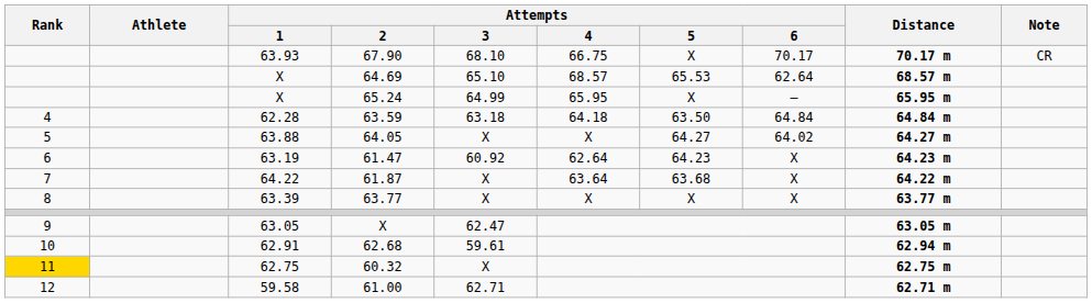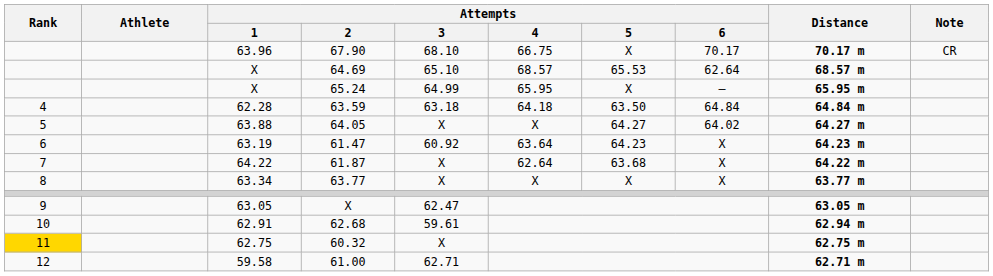 <table class="wikitable" style=" text-align:center; font-size:110%;" width="95%">
 <tr>
 <th rowspan="2">Rank</th>
 <th rowspan="2">Athlete</th>
 <th colspan="6">Attempts</th>
 <th rowspan="2">Distance</th>
 <th rowspan="2">Note</th>
 </tr>
 <tr>
 <th>1</th>
 <th>2</th>
 <th>3</th>
 <th>4</th>
 <th>5</th>
 <th>6</th>
 </tr>
 <tr>
 <td></td>
 <td align=left></td>
-<td>63.93</td>
+<td>63.96</td>
 <td>67.90</td>
 <td>68.10</td>
 <td>66.75</td>
 <td>X</td>
 <td>70.17</td>
 <td><strong>70.17 m </strong></td>
 <td>CR</td>
 </tr>
 <tr>
 <td></td>
 <td align=left></td>
 <td>X</td>
 <td>64.69</td>
 <td>65.10</td>
 <td>68.57</td>
 <td>65.53</td>
 <td>62.64</td>
 <td><strong>68.57 m</strong></td>
 <td></td>
 </tr>
 <tr>
 <td></td>
 <td align=left></td>
 <td>X</td>
 <td>65.24</td>
 <td>64.99</td>
 <td>65.95</td>
 <td>X</td>
 <td>—</td>
 <td><strong>65.95 m</strong></td>
 <td></td>
 </tr>
 <tr>
 <td>4</td>
 <td align=left></td>
 <td>62.28</td>
 <td>63.59</td>
 <td>63.18</td>
 <td>64.18</td>
 <td>63.50</td>
 <td>64.84</td>
 <td><strong>64.84 m</strong></td>
 <td></td>
 </tr>
 <tr>
 <td>5</td>
 <td align=left></td>
 <td>63.88</td>
 <td>64.05</td>
 <td>X</td>
 <td>X</td>
 <td>64.27</td>
 <td>64.02</td>
 <td><strong>64.27 m</strong></td>
 <td></td>
 </tr>
 <tr>
 <td>6</td>
 <td align=left></td>
 <td>63.19</td>
 <td>61.47</td>
 <td>60.92</td>
-<td>62.64</td>
+<td>63.64</td>
 <td>64.23</td>
 <td>X</td>
 <td><strong>64.23 m</strong></td>
 <td></td>
 </tr>
 <tr>
 <td>7</td>
 <td align=left></td>
 <td>64.22</td>
 <td>61.87</td>
 <td>X</td>
-<td>63.64</td>
+<td>62.64</td>
 <td>63.68</td>
 <td>X</td>
 <td><strong>64.22 m</strong></td>
 <td></td>
 </tr>
 <tr>
 <td>8</td>
 <td align=left></td>
-<td>63.39</td>
+<td>63.34</td>
 <td>63.77</td>
 <td>X</td>
 <td>X</td>
 <td>X</td>
 <td>X</td>
 <td><strong>63.77 m</strong></td>
 <td></td>
 </tr>
 <tr>
 <td colspan=10 bgcolor=lightgray></td>
 </tr>
 <tr>
 <td>9</td>
 <td align=left></td>
 <td>63.05</td>
 <td>X</td>
 <td>62.47</td>
 <td colspan=3></td>
 <td><strong>63.05 m</strong></td>
 <td></td>
 </tr>
 <tr>
 <td>10</td>
 <td align=left></td>
 <td>62.91</td>
 <td>62.68</td>
 <td>59.61</td>
 <td colspan=3></td>
 <td><strong>62.94 m</strong></td>
 <td></td>
 </tr>
 <tr>
 <td style="background: gold;">11</td>
 <td align=left></td>
 <td>62.75</td>
 <td>60.32</td>
 <td>X</td>
 <td colspan=3></td>
 <td><strong>62.75 m</strong></td>
 <td></td>
 </tr>
 <tr>
 <td>12</td>
 <td align=left></td>
 <td>59.58</td>
 <td>61.00</td>
 <td>62.71</td>
 <td colspan=3></td>
 <td><strong>62.71 m</strong></td>
 <td></td>
 </tr>
 </table>
